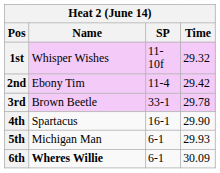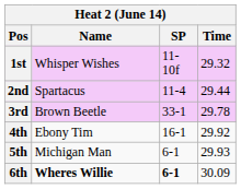 <table class="wikitable">
 <tr>
 <th colspan="6">Heat 2 (June 14)</th>
 </tr>
 <tr>
 <th width=20>Pos</th>
 <th width=150>Name</th>
 <th width=40>SP</th>
 <th width=40>Time</th>
 </tr>
 <tr style="background: #f4caf9;">
 <th>1st</th>
 <td>Whisper Wishes</td>
 <td>11-10f</td>
 <td>29.32</td>
 </tr>
 <tr style="background: #f4caf9;">
 <th>2nd</th>
-<td>Ebony Tim</td>
+<td>Spartacus</td>
 <td>11-4</td>
-<td>29.42</td>
+<td>29.44</td>
 </tr>
 <tr style="background: #f4caf9;">
 <th>3rd</th>
 <td>Brown Beetle</td>
 <td>33-1</td>
 <td>29.78</td>
 </tr>
 <tr>
 <th>4th</th>
-<td>Spartacus</td>
+<td>Ebony Tim</td>
 <td>16-1</td>
-<td>29.90</td>
+<td>29.92</td>
 </tr>
 <tr>
 <th>5th</th>
 <td>Michigan Man</td>
 <td>6-1</td>
 <td>29.93</td>
 </tr>
 <tr>
 <th>6th</th>
 <td><strong>Wheres Willie</strong></td>
-<td>6-1</td>
+<td><strong>6-1</strong></td>
 <td>30.09</td>
 </tr>
 </table>
